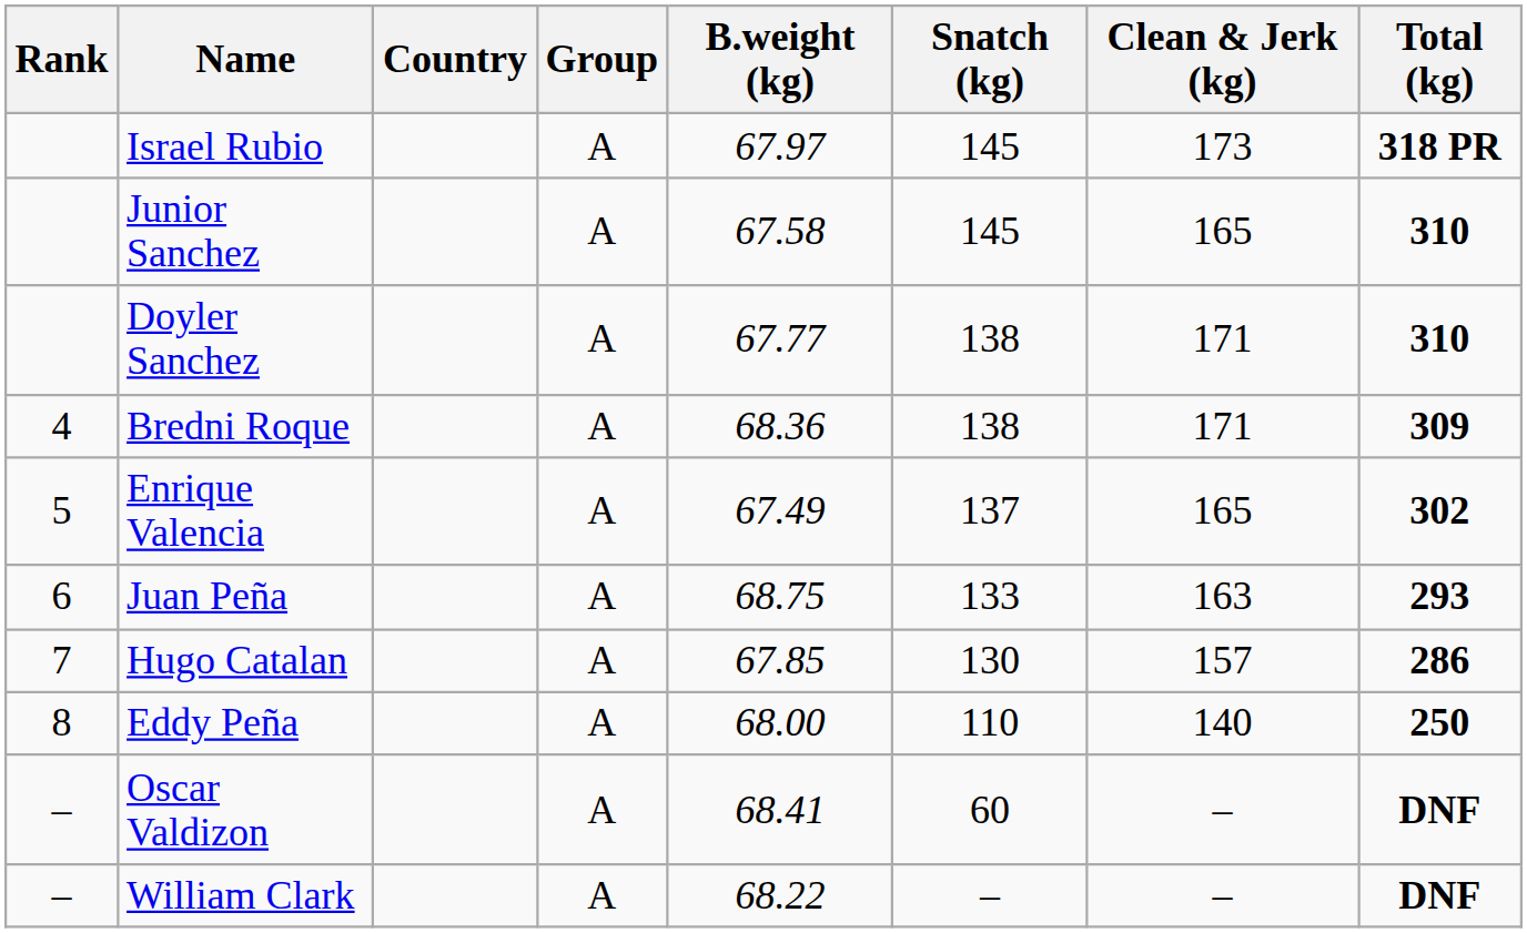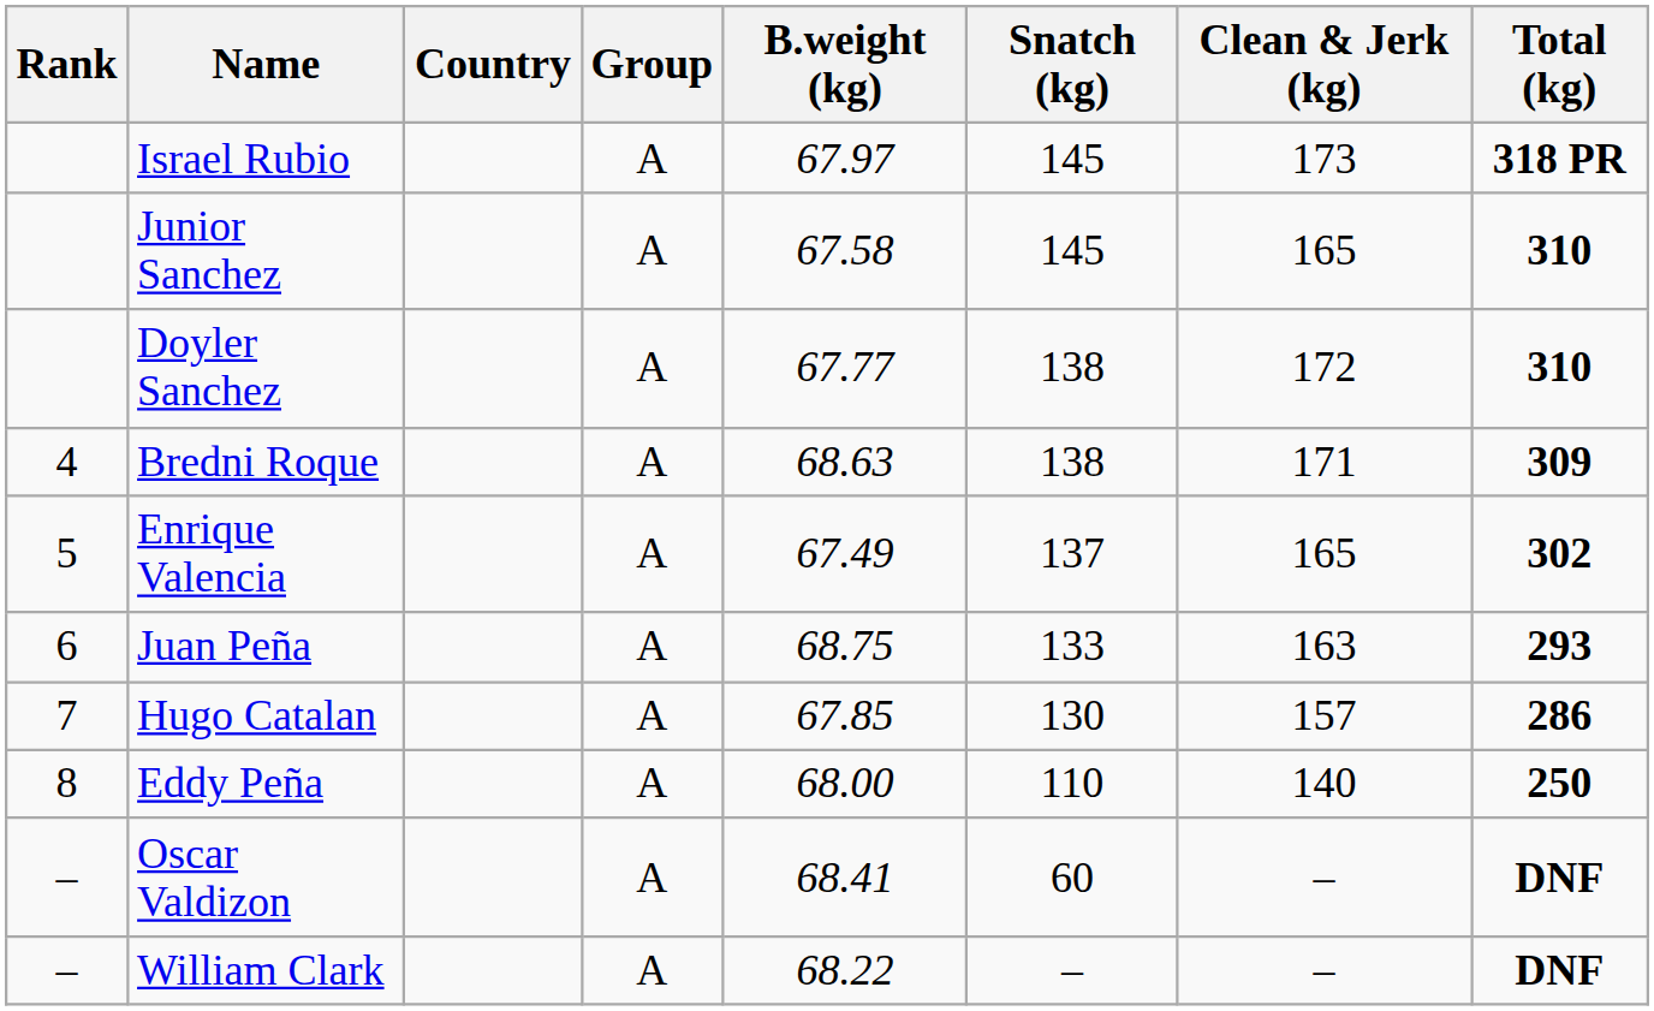 <table class="wikitable sortable" style="text-align:center;">
 <tr>
 <th>Rank</th>
 <th>Name</th>
 <th>Country</th>
 <th>Group</th>
 <th>B.weight (kg)</th>
 <th>Snatch (kg)</th>
 <th>Clean & Jerk (kg)</th>
 <th>Total (kg)</th>
 </tr>
 <tr>
 <td></td>
 <td align=left><a href='#'>Israel Rubio</a></td>
 <td align=left></td>
 <td>A</td>
 <td><em>67.97</em></td>
 <td>145</td>
 <td>173</td>
 <td><strong>318</strong> <strong>PR</strong></td>
 </tr>
 <tr>
 <td></td>
 <td align=left><a href='#'>Junior Sanchez</a></td>
 <td align=left></td>
 <td>A</td>
 <td><em>67.58</em></td>
 <td>145</td>
 <td>165</td>
 <td><strong>310</strong></td>
 </tr>
 <tr>
 <td></td>
 <td align=left><a href='#'>Doyler Sanchez</a></td>
 <td align=left></td>
 <td>A</td>
 <td><em>67.77</em></td>
 <td>138</td>
-<td>171</td>
+<td>172</td>
 <td><strong>310</strong></td>
 </tr>
 <tr>
 <td>4</td>
 <td align=left><a href='#'>Bredni Roque</a></td>
 <td align=left></td>
 <td>A</td>
-<td><em>68.36</em></td>
+<td><em>68.63</em></td>
 <td>138</td>
 <td>171</td>
 <td><strong>309</strong></td>
 </tr>
 <tr>
 <td>5</td>
 <td align=left><a href='#'>Enrique Valencia</a></td>
 <td align=left></td>
 <td>A</td>
 <td><em>67.49</em></td>
 <td>137</td>
 <td>165</td>
 <td><strong>302</strong></td>
 </tr>
 <tr>
 <td>6</td>
 <td align=left><a href='#'>Juan Peña</a></td>
 <td align=left></td>
 <td>A</td>
 <td><em>68.75</em></td>
 <td>133</td>
 <td>163</td>
 <td><strong>293</strong></td>
 </tr>
 <tr>
 <td>7</td>
 <td align=left><a href='#'>Hugo Catalan</a></td>
 <td align=left></td>
 <td>A</td>
 <td><em>67.85</em></td>
 <td>130</td>
 <td>157</td>
 <td><strong>286</strong></td>
 </tr>
 <tr>
 <td>8</td>
 <td align=left><a href='#'>Eddy Peña</a></td>
 <td align=left></td>
 <td>A</td>
 <td><em>68.00</em></td>
 <td>110</td>
 <td>140</td>
 <td><strong>250</strong></td>
 </tr>
 <tr>
 <td>–</td>
 <td align=left><a href='#'>Oscar Valdizon</a></td>
 <td align=left></td>
 <td>A</td>
 <td><em>68.41</em></td>
 <td>60</td>
 <td>–</td>
 <td><strong>DNF</strong></td>
 </tr>
 <tr>
 <td>–</td>
 <td align=left><a href='#'>William Clark</a></td>
 <td align=left></td>
 <td>A</td>
 <td><em>68.22</em></td>
 <td>–</td>
 <td>–</td>
 <td><strong>DNF</strong></td>
 </tr>
 </table>
